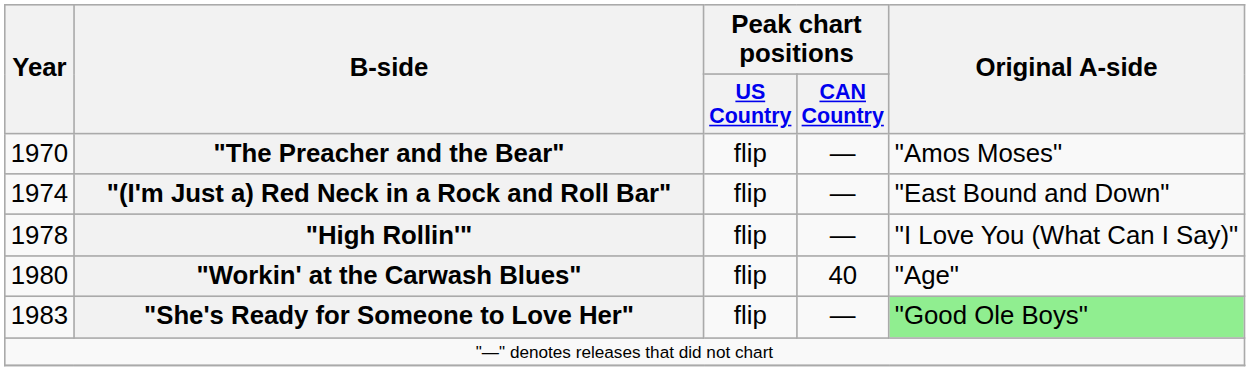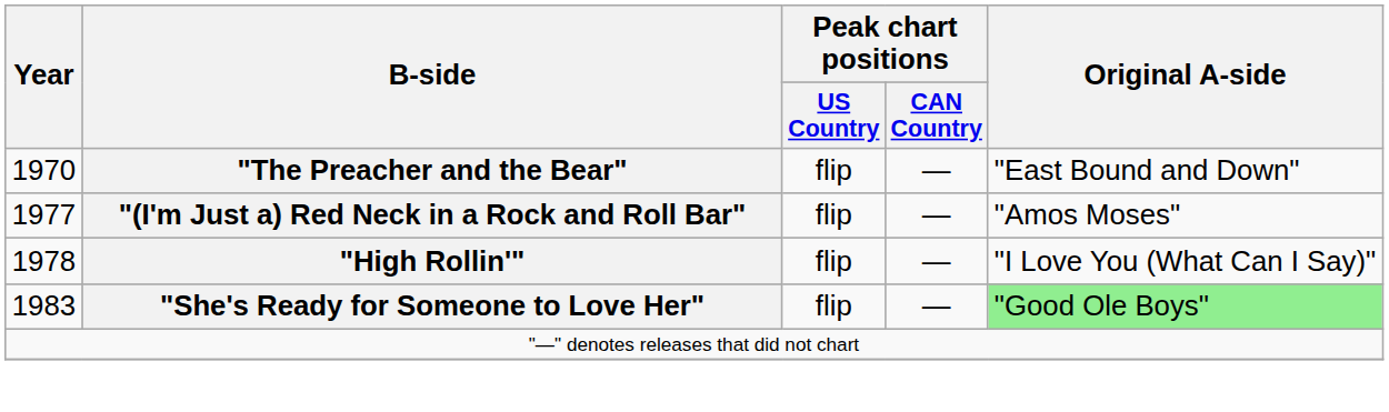 <table class="wikitable plainrowheaders" style="text-align:center;">
 <tr>
 <th rowspan="2">Year</th>
 <th rowspan="2" style="width:24em;">B-side</th>
 <th colspan="2">Peak chart<br>positions</th>
 <th rowspan="2">Original A-side</th>
 </tr>
 <tr style="font-size:smaller;">
 <th width="45"><a href='#'>US Country</a><br></th>
 <th width="45"><a href='#'>CAN Country</a><br></th>
 </tr>
 <tr>
 <td>1970</td>
 <th scope="row">"The Preacher and the Bear"</th>
 <td>flip</td>
 <td>—</td>
-<td align="left">"Amos Moses"</td>
+<td align="left">"East Bound and Down"</td>
 </tr>
 <tr>
-<td>1974</td>
+<td>1977</td>
 <th scope="row">"(I'm Just a) Red Neck in a Rock and Roll Bar"</th>
 <td>flip</td>
 <td>—</td>
-<td align="left">"East Bound and Down"</td>
+<td align="left">"Amos Moses"</td>
 </tr>
 <tr>
 <td>1978</td>
 <th scope="row">"High Rollin'"</th>
 <td>flip</td>
 <td>—</td>
 <td align="left">"I Love You (What Can I Say)"</td>
-</tr>
-<tr>
-<td>1980</td>
-<th scope="row">"Workin' at the Carwash Blues"</th>
-<td>flip</td>
-<td>40</td>
-<td align="left">"Age"</td>
 </tr>
 <tr>
 <td>1983</td>
 <th scope="row">"She's Ready for Someone to Love Her"</th>
 <td>flip</td>
 <td>—</td>
 <td align="left" style="background: lightgreen;">"Good Ole Boys"</td>
 </tr>
 <tr>
 <td align="center" colspan="5" style="font-size:8pt">"—" denotes releases that did not chart</td>
 </tr>
 <tr>
 </tr>
 </table>
